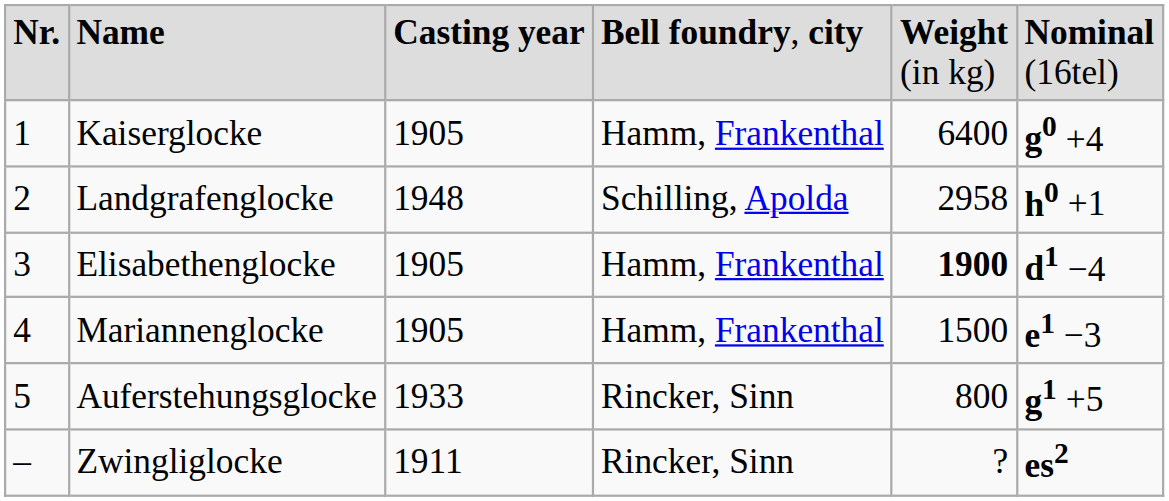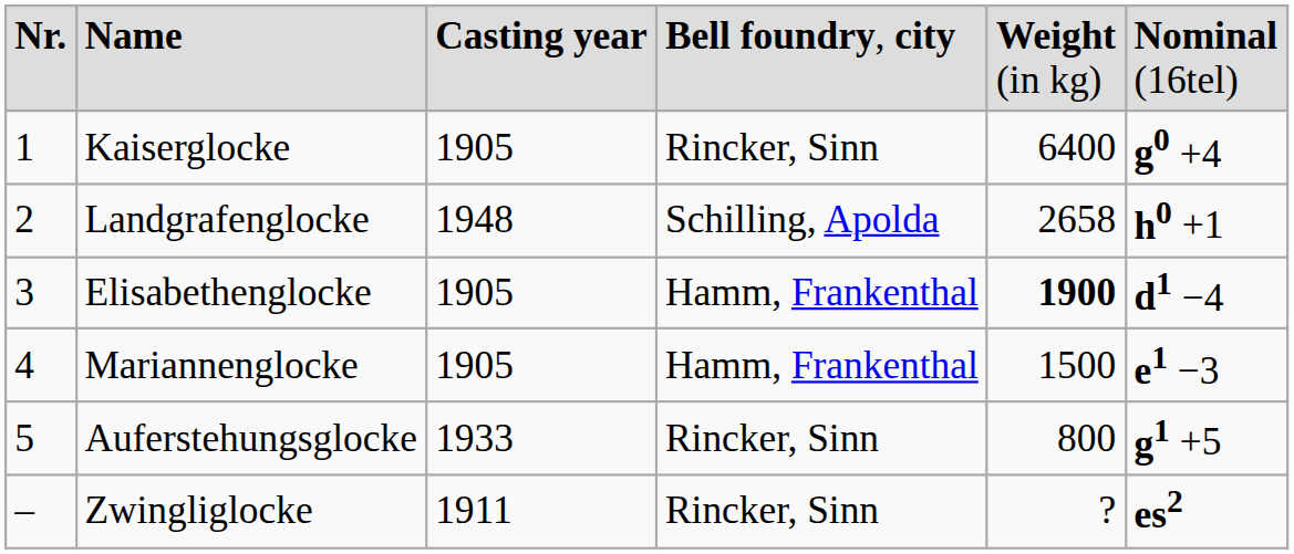 <table class="wikitable">
 <tr ---->
 <td bgcolor=#dddddd><strong>Nr.</strong><br> </td>
 <td bgcolor=#dddddd><strong>Name</strong><br> </td>
 <td bgcolor=#dddddd><strong>Casting year</strong><br> </td>
 <td bgcolor=#dddddd><strong>Bell foundry</strong>, <strong>city</strong><br> </td>
 <td bgcolor=#dddddd><strong>Weight</strong><br>(in kg)</td>
 <td bgcolor=#dddddd><strong>Nominal</strong><br>(16tel)</td>
 </tr>
 <tr ---->
 <td>1</td>
 <td>Kaiserglocke</td>
 <td>1905</td>
-<td>Hamm, <a href='#'>Frankenthal</a></td>
+<td>Rincker, Sinn</td>
 <td align="right">6400</td>
 <td><strong>g<sup>0</sup></strong> +4</td>
 </tr>
 <tr ---->
 <td>2</td>
 <td>Landgrafenglocke</td>
 <td>1948</td>
 <td>Schilling, <a href='#'>Apolda</a></td>
-<td align="right">2958</td>
+<td align="right">2658</td>
 <td><strong>h<sup>0</sup></strong> +1</td>
 </tr>
 <tr ---->
 <td>3</td>
 <td>Elisabethenglocke</td>
 <td>1905</td>
 <td>Hamm, <a href='#'>Frankenthal</a></td>
 <td align="right"><strong>1900</strong></td>
 <td><strong>d<sup>1</sup></strong> −4</td>
 </tr>
 <tr ---->
 <td>4</td>
 <td>Mariannenglocke</td>
 <td>1905</td>
 <td>Hamm, <a href='#'>Frankenthal</a></td>
 <td align="right">1500</td>
 <td><strong>e<sup>1</sup></strong> −3</td>
 </tr>
 <tr ---->
 <td>5</td>
 <td>Auferstehungsglocke</td>
 <td>1933</td>
 <td>Rincker, Sinn</td>
 <td align="right">800</td>
 <td><strong>g<sup>1</sup></strong> +5</td>
 </tr>
 <tr ---->
 <td>–</td>
 <td>Zwingliglocke</td>
 <td>1911</td>
 <td>Rincker, Sinn</td>
 <td align="right">?</td>
 <td><strong>es<sup>2</sup></strong></td>
 </tr>
 </table>
